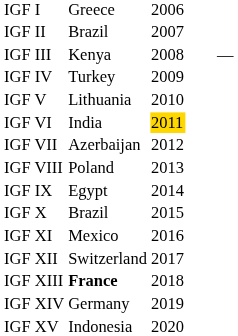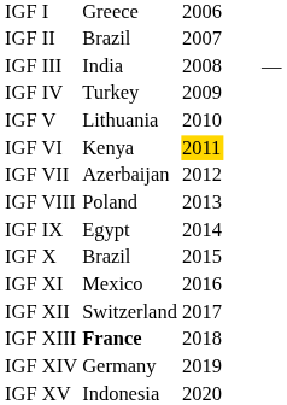 <table>
 <tr>
 <td>IGF I</td>
 <td>Greece</td>
 <td>2006</td>
 <td> </td>
 <td> </td>
 <td> </td>
 <td> </td>
 </tr>
 <tr>
 <td>IGF II</td>
 <td>Brazil</td>
 <td>2007</td>
 <td> </td>
 <td> </td>
 <td> </td>
 <td> </td>
 <td> </td>
 <td>  </td>
 </tr>
 <tr>
 <td>IGF III</td>
-<td>Kenya</td>
+<td>India</td>
 <td>2008</td>
 <td> </td>
 <td>       —</td>
 <td> </td>
 <td> </td>
 <td> </td>
 </tr>
 <tr>
 <td>IGF IV</td>
 <td>Turkey</td>
 <td>2009</td>
 <td> </td>
 <td> </td>
 <td> </td>
 <td> </td>
 <td> </td>
 <td> </td>
 </tr>
 <tr>
 <td>IGF V</td>
 <td>Lithuania</td>
 <td>2010</td>
 <td> </td>
 <td> </td>
 <td> </td>
 <td> </td>
 <td> </td>
 </tr>
 <tr>
 <td>IGF VI</td>
-<td>India</td>
+<td>Kenya</td>
 <td style="background: gold;">2011</td>
 <td> </td>
 <td> </td>
 <td> </td>
 <td> </td>
 <td> </td>
 </tr>
 <tr>
 <td>IGF VII</td>
 <td>Azerbaijan</td>
 <td>2012</td>
 <td> </td>
 <td> </td>
 <td> </td>
 <td> </td>
 <td> </td>
 </tr>
 <tr>
 <td>IGF VIII</td>
 <td>Poland</td>
 <td>2013</td>
 <td> </td>
 <td> </td>
 <td> </td>
 <td> </td>
 <td> </td>
 </tr>
 <tr>
 <td>IGF IX</td>
 <td>Egypt</td>
 <td>2014</td>
 <td> </td>
 <td> </td>
 <td> </td>
 <td> </td>
 <td> </td>
 <td> </td>
 </tr>
 <tr>
 <td>IGF X</td>
 <td>Brazil</td>
 <td>2015</td>
 <td> </td>
 <td> </td>
 <td> </td>
 <td> </td>
 <td> </td>
 <td> </td>
 </tr>
 <tr>
 <td>IGF XI</td>
 <td>Mexico</td>
 <td>2016</td>
 <td> </td>
 <td> </td>
 <td> </td>
 <td> </td>
 <td> </td>
 <td> </td>
 </tr>
 <tr>
 <td>IGF XII</td>
 <td>Switzerland</td>
 <td>2017</td>
 <td> </td>
 <td>  </td>
 <td> </td>
 <td> </td>
 <td> </td>
 <td> </td>
 </tr>
 <tr>
 <td>IGF XIII</td>
 <td><strong>France</strong></td>
 <td>2018</td>
 <td> </td>
 <td>  </td>
 <td> </td>
 <td> </td>
 <td> </td>
 <td> </td>
 </tr>
 <tr>
 <td>IGF XIV</td>
 <td>Germany</td>
 <td>2019</td>
 <td> </td>
 <td>  </td>
 </tr>
 <tr>
 <td>IGF XV</td>
 <td>Indonesia</td>
 <td>2020</td>
 <td> </td>
 <td> </td>
 </tr>
 <tr>
 </tr>
 </table>
